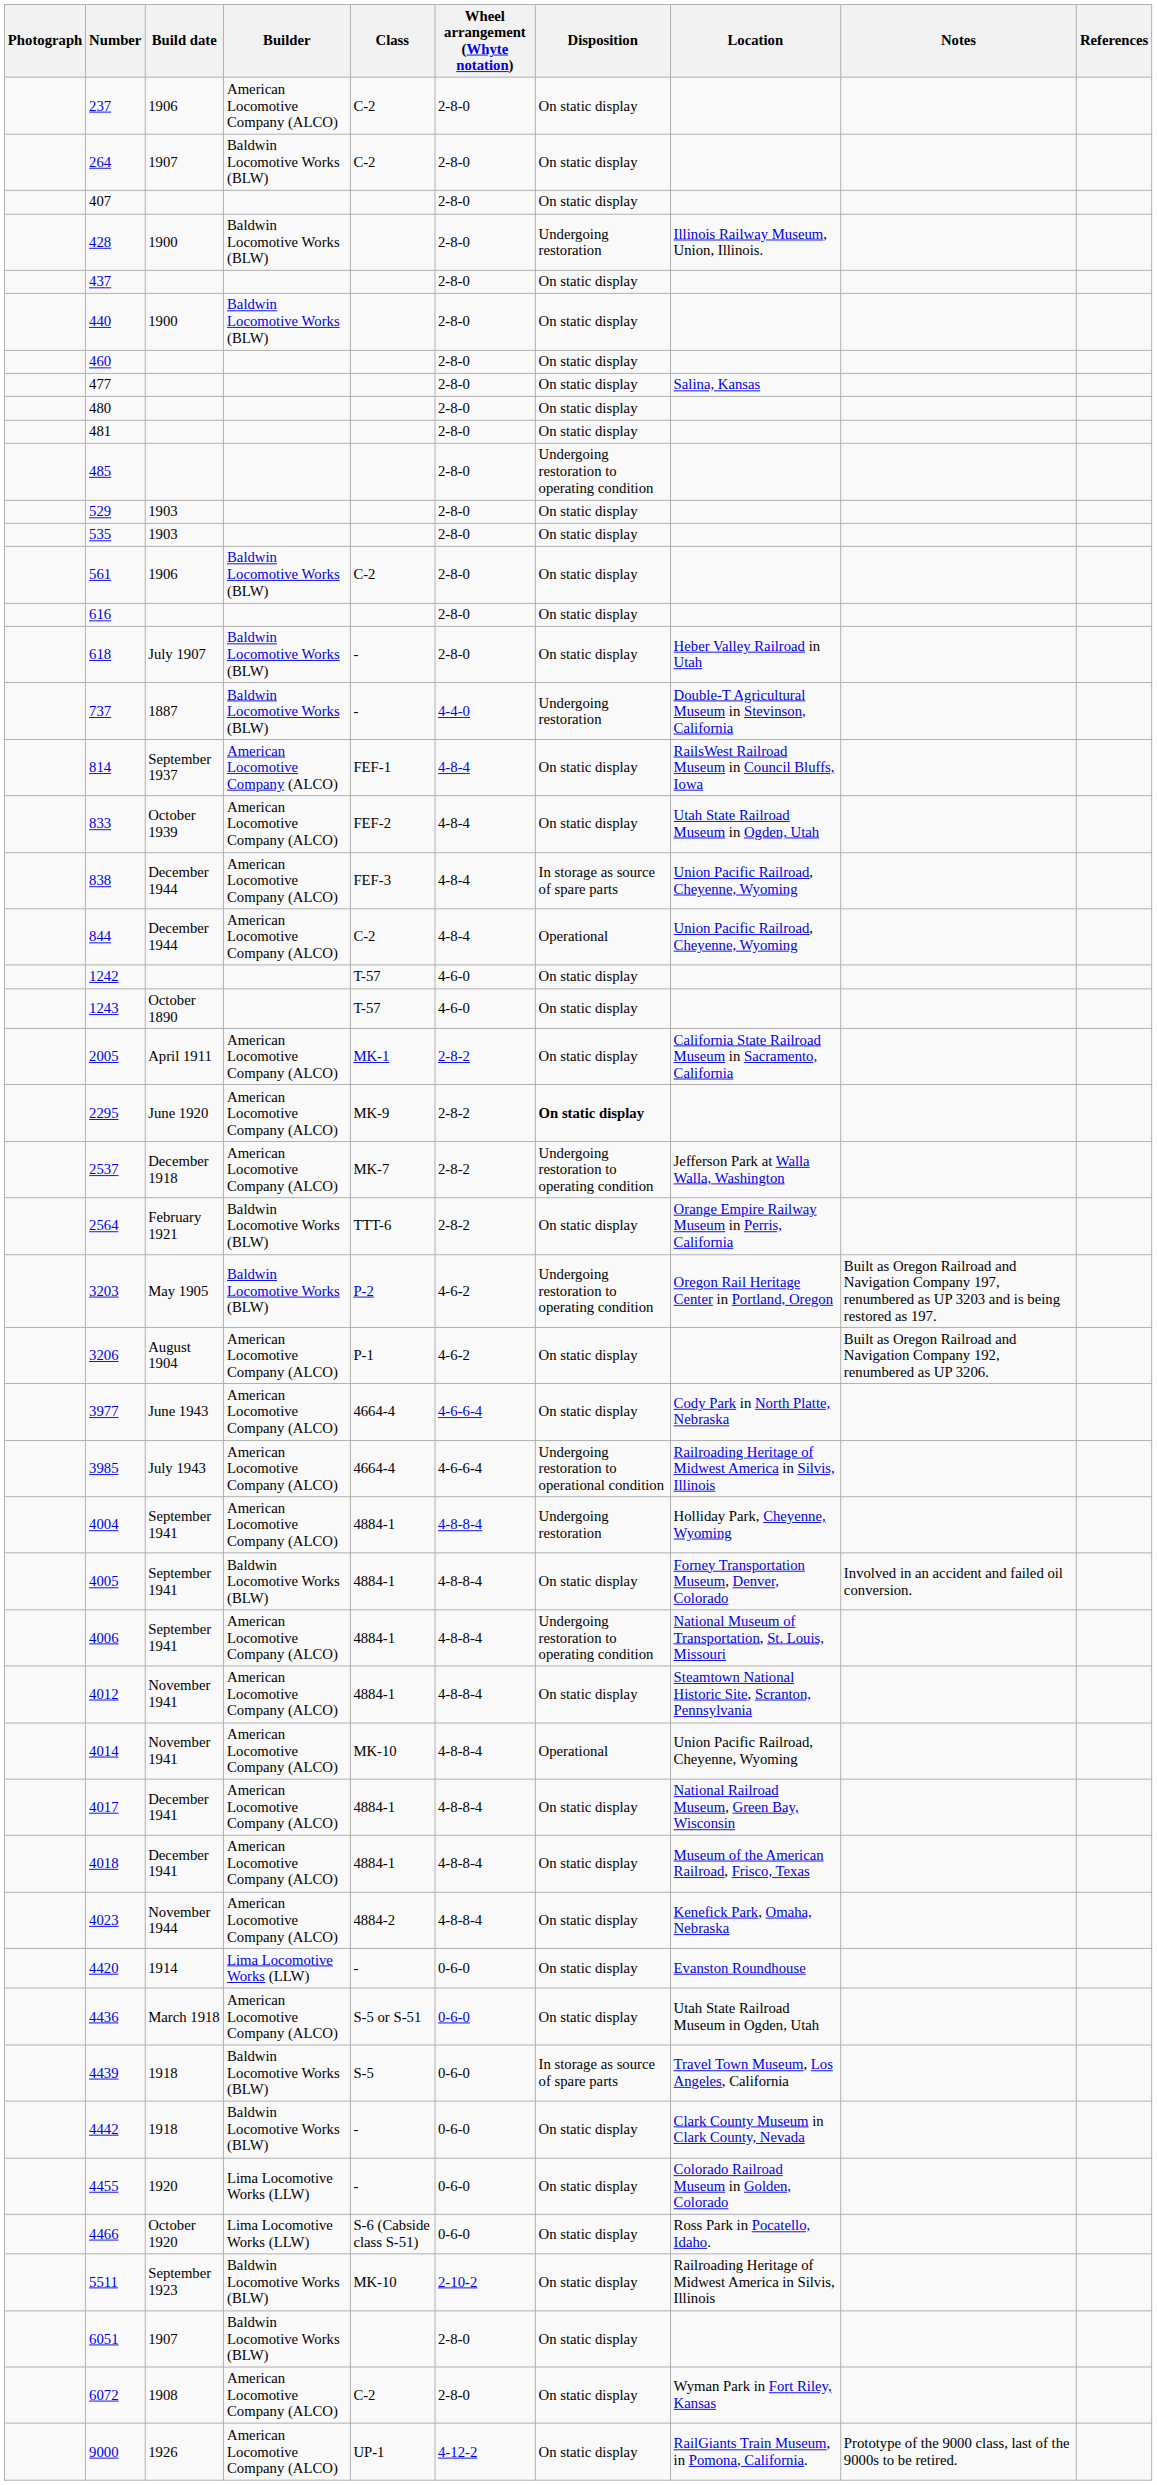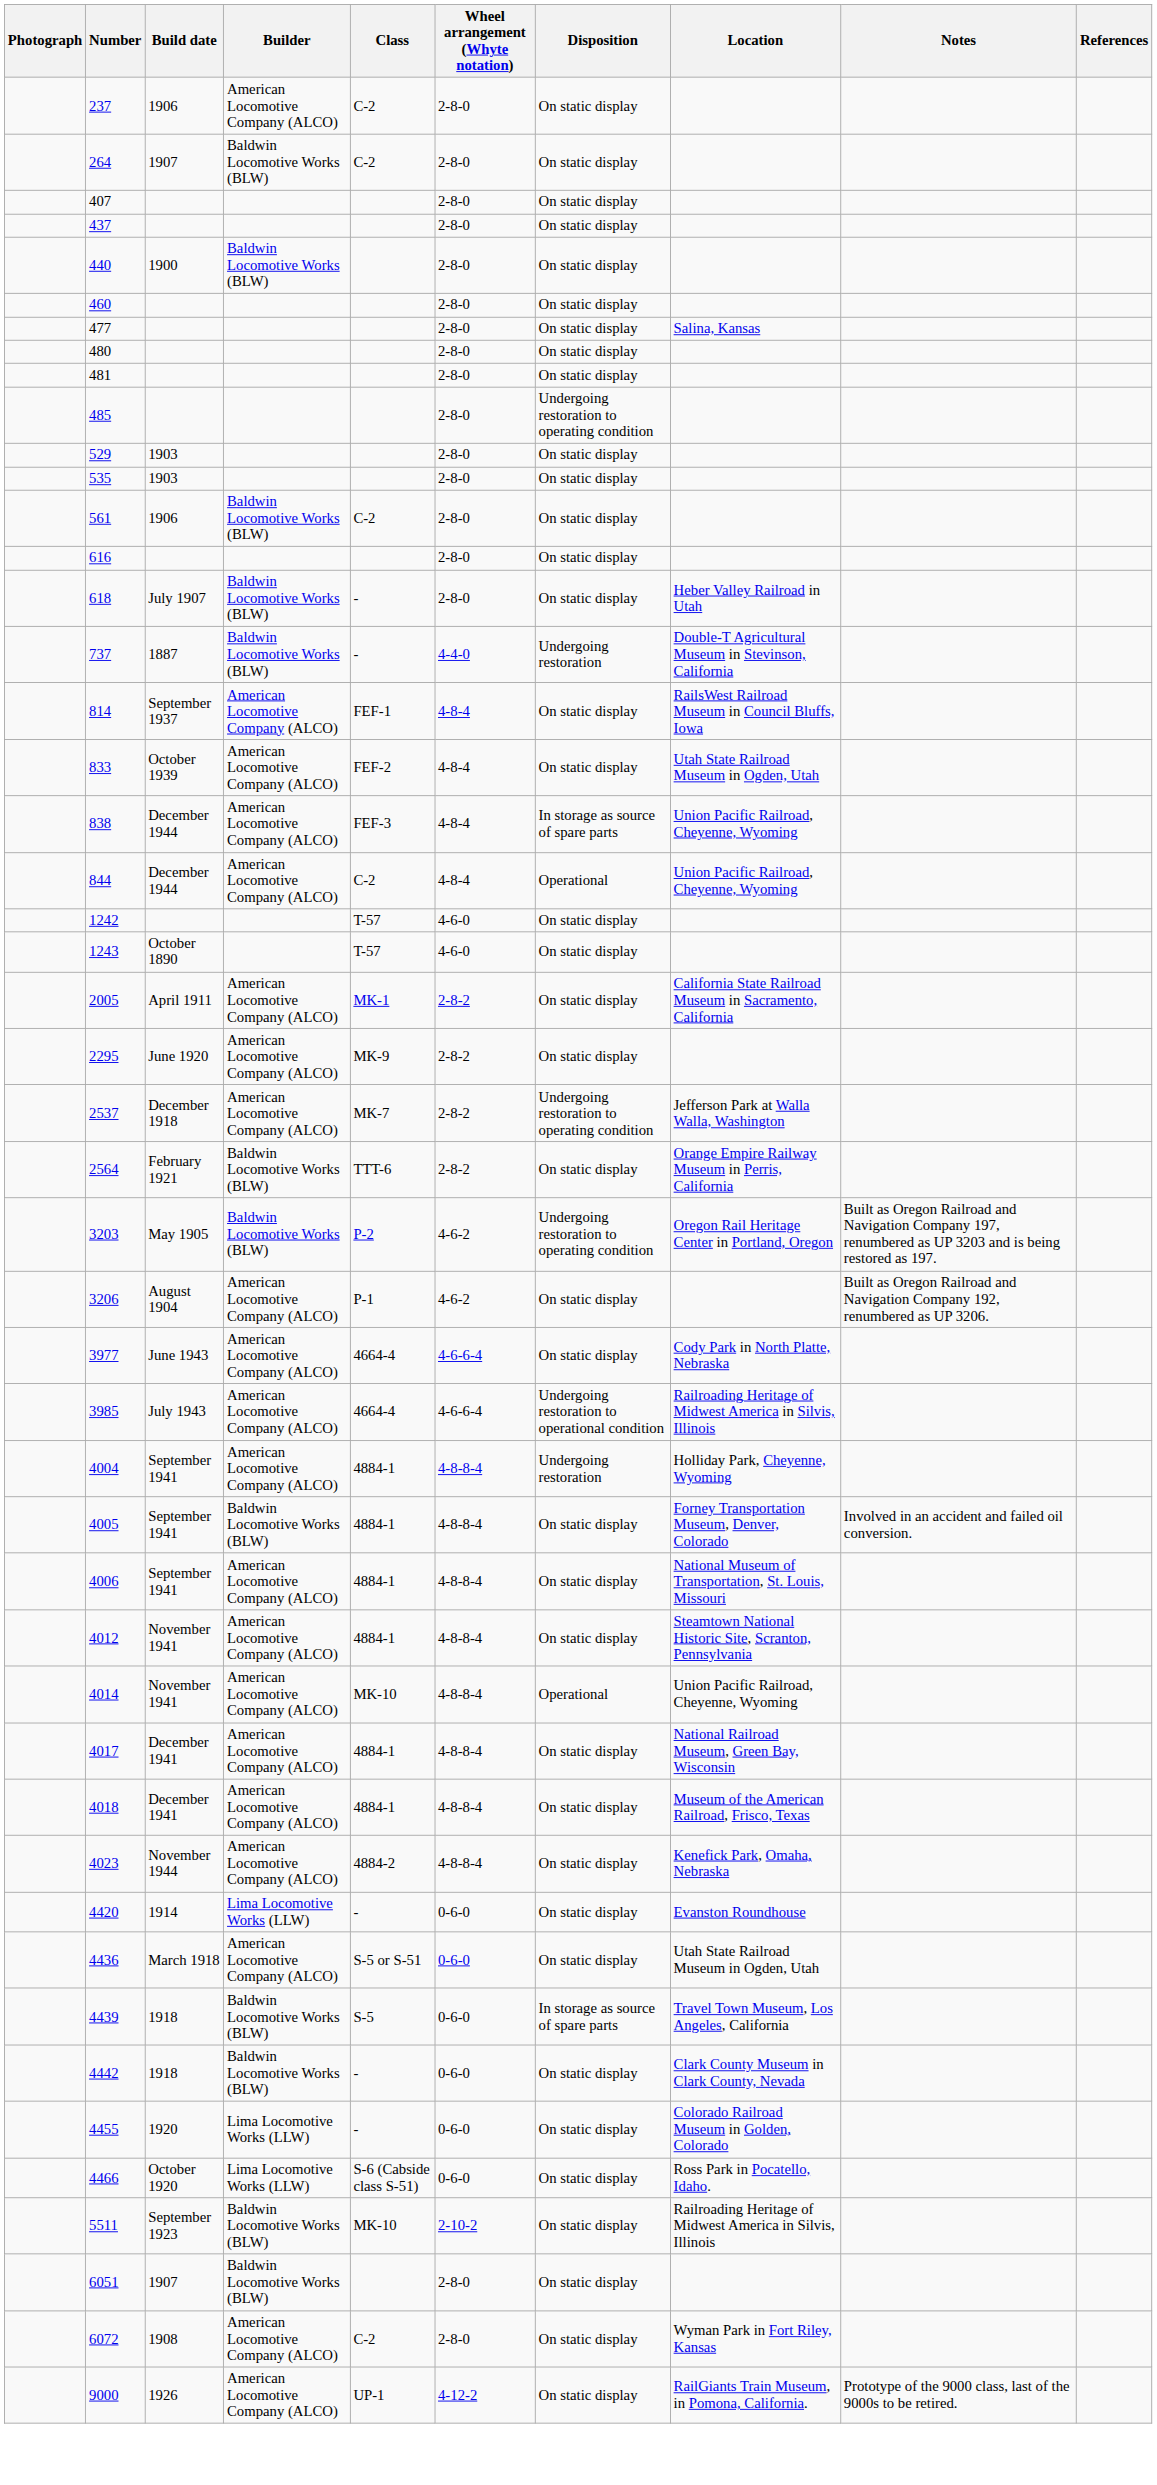 <table class="wikitable">
 <tr>
 <th>Photograph</th>
 <th>Number</th>
 <th>Build date</th>
 <th>Builder</th>
 <th>Class</th>
 <th>Wheel arrangement<br>(<a href='#'>Whyte notation</a>)</th>
 <th>Disposition</th>
 <th>Location</th>
 <th>Notes</th>
 <th>References</th>
 </tr>
 <tr>
 <td></td>
 <td><a href='#'>237</a></td>
 <td>1906</td>
 <td>American Locomotive Company (ALCO)</td>
 <td>C-2</td>
 <td>2-8-0</td>
 <td>On static display</td>
 <td></td>
 <td></td>
 <td></td>
 </tr>
 <tr>
 <td></td>
 <td><a href='#'>264</a></td>
 <td>1907</td>
 <td>Baldwin Locomotive Works (BLW)</td>
 <td>C-2</td>
 <td>2-8-0</td>
 <td>On static display</td>
 <td></td>
 <td></td>
 <td></td>
 </tr>
 <tr>
 <td></td>
 <td>407</td>
 <td></td>
 <td></td>
 <td></td>
 <td>2-8-0</td>
 <td>On static display</td>
 <td></td>
-<td></td>
-<td></td>
-</tr>
-<tr>
-<td></td>
-<td><a href='#'>428</a></td>
-<td>1900</td>
-<td>Baldwin Locomotive Works (BLW)</td>
-<td></td>
-<td>2-8-0</td>
-<td>Undergoing restoration</td>
-<td><a href='#'>Illinois Railway Museum</a>, Union, Illinois.</td>
 <td></td>
 <td></td>
 </tr>
 <tr>
 <td></td>
 <td><a href='#'>437</a></td>
 <td></td>
 <td></td>
 <td></td>
 <td>2-8-0</td>
 <td>On static display</td>
 <td></td>
 <td></td>
 <td></td>
 </tr>
 <tr>
 <td></td>
 <td><a href='#'>440</a></td>
 <td>1900</td>
 <td><a href='#'>Baldwin Locomotive Works</a> (BLW)</td>
 <td></td>
 <td>2-8-0</td>
 <td>On static display</td>
 <td></td>
 <td></td>
 <td></td>
 </tr>
 <tr>
 <td></td>
 <td><a href='#'>460</a></td>
 <td></td>
 <td></td>
 <td></td>
 <td>2-8-0</td>
 <td>On static display</td>
 <td></td>
 <td></td>
 <td></td>
 </tr>
 <tr>
 <td></td>
 <td>477</td>
 <td></td>
 <td></td>
 <td></td>
 <td>2-8-0</td>
 <td>On static display</td>
 <td><a href='#'>Salina, Kansas</a></td>
 <td></td>
 <td></td>
 </tr>
 <tr>
 <td></td>
 <td>480</td>
 <td></td>
 <td></td>
 <td></td>
 <td>2-8-0</td>
 <td>On static display</td>
 <td></td>
 <td></td>
 <td></td>
 </tr>
 <tr>
 <td></td>
 <td>481</td>
 <td></td>
 <td></td>
 <td></td>
 <td>2-8-0</td>
 <td>On static display</td>
 <td></td>
 <td></td>
 <td></td>
 </tr>
 <tr>
 <td></td>
 <td><a href='#'>485</a></td>
 <td></td>
 <td></td>
 <td></td>
 <td>2-8-0</td>
 <td>Undergoing restoration to operating condition</td>
 <td></td>
 <td></td>
 <td></td>
 </tr>
 <tr>
 <td></td>
 <td><a href='#'>529</a></td>
 <td>1903</td>
 <td></td>
 <td></td>
 <td>2-8-0</td>
 <td>On static display</td>
 <td></td>
 <td></td>
 <td></td>
 </tr>
 <tr>
 <td></td>
 <td><a href='#'>535</a></td>
 <td>1903</td>
 <td></td>
 <td></td>
 <td>2-8-0</td>
 <td>On static display</td>
 <td></td>
 <td></td>
 <td></td>
 </tr>
 <tr>
 <td></td>
 <td><a href='#'>561</a></td>
 <td>1906</td>
 <td><a href='#'>Baldwin Locomotive Works</a> (BLW)</td>
 <td>C-2</td>
 <td>2-8-0</td>
 <td>On static display</td>
 <td></td>
 <td></td>
 <td></td>
 </tr>
 <tr>
 <td></td>
 <td><a href='#'>616</a></td>
 <td></td>
 <td></td>
 <td></td>
 <td>2-8-0</td>
 <td>On static display</td>
 <td></td>
 <td></td>
 <td></td>
 </tr>
 <tr>
 <td></td>
 <td><a href='#'>618</a></td>
 <td>July 1907</td>
 <td><a href='#'>Baldwin Locomotive Works</a> (BLW)</td>
 <td>-</td>
 <td>2-8-0</td>
 <td>On static display</td>
 <td><a href='#'>Heber Valley Railroad</a> in <a href='#'>Utah</a></td>
 <td></td>
 <td></td>
 </tr>
 <tr>
 <td></td>
 <td><a href='#'>737</a></td>
 <td>1887</td>
 <td><a href='#'>Baldwin Locomotive Works</a> (BLW)</td>
 <td>-</td>
 <td><a href='#'>4-4-0</a></td>
 <td>Undergoing restoration</td>
 <td><a href='#'>Double-T Agricultural Museum</a> in <a href='#'>Stevinson, California</a></td>
 <td></td>
 <td></td>
 </tr>
 <tr>
 <td></td>
 <td><a href='#'>814</a></td>
 <td>September 1937</td>
 <td><a href='#'>American Locomotive Company</a> (ALCO)</td>
 <td>FEF-1</td>
 <td><a href='#'>4-8-4</a></td>
 <td>On static display</td>
 <td><a href='#'>RailsWest Railroad Museum</a> in <a href='#'>Council Bluffs, Iowa</a></td>
 <td></td>
 <td></td>
 </tr>
 <tr>
 <td></td>
 <td><a href='#'>833</a></td>
 <td>October 1939</td>
 <td>American Locomotive Company (ALCO)</td>
 <td>FEF-2</td>
 <td>4-8-4</td>
 <td>On static display</td>
 <td><a href='#'>Utah State Railroad Museum</a> in <a href='#'>Ogden, Utah</a></td>
 <td></td>
 <td></td>
 </tr>
 <tr>
 <td></td>
 <td><a href='#'>838</a></td>
 <td>December 1944</td>
 <td>American Locomotive Company (ALCO)</td>
 <td>FEF-3</td>
 <td>4-8-4</td>
 <td>In storage as source of spare parts</td>
 <td><a href='#'>Union Pacific Railroad</a>, <a href='#'>Cheyenne, Wyoming</a></td>
 <td></td>
 <td></td>
 </tr>
 <tr>
 <td></td>
 <td><a href='#'>844</a></td>
 <td>December 1944</td>
 <td>American Locomotive Company (ALCO)</td>
 <td>C-2</td>
 <td>4-8-4</td>
 <td>Operational</td>
 <td><a href='#'>Union Pacific Railroad</a>, <a href='#'>Cheyenne, Wyoming</a></td>
 <td></td>
 <td></td>
 </tr>
 <tr>
 <td></td>
 <td><a href='#'>1242</a></td>
 <td></td>
 <td></td>
 <td>T-57</td>
 <td>4-6-0</td>
 <td>On static display</td>
 <td></td>
 <td></td>
 <td></td>
 </tr>
 <tr>
 <td></td>
 <td><a href='#'>1243</a></td>
 <td>October 1890</td>
 <td></td>
 <td>T-57</td>
 <td>4-6-0</td>
 <td>On static display</td>
 <td></td>
 <td></td>
 <td></td>
 </tr>
 <tr>
 <td></td>
 <td><a href='#'>2005</a></td>
 <td>April 1911</td>
 <td>American Locomotive Company (ALCO)</td>
 <td><a href='#'>MK-1</a></td>
 <td><a href='#'>2-8-2</a></td>
 <td>On static display</td>
 <td><a href='#'>California State Railroad Museum</a> in <a href='#'>Sacramento, California</a></td>
 <td></td>
 <td></td>
 </tr>
 <tr>
 <td></td>
 <td><a href='#'>2295</a></td>
 <td>June 1920</td>
 <td>American Locomotive Company (ALCO)</td>
 <td>MK-9</td>
 <td>2-8-2</td>
-<td><strong>On static display</strong></td>
+<td>On static display</td>
 <td></td>
 <td></td>
 <td></td>
 </tr>
 <tr>
 <td></td>
 <td><a href='#'>2537</a></td>
 <td>December 1918</td>
 <td>American Locomotive Company (ALCO)</td>
 <td>MK-7</td>
 <td>2-8-2</td>
 <td>Undergoing restoration to operating condition</td>
 <td>Jefferson Park at <a href='#'>Walla Walla, Washington</a></td>
 <td></td>
 <td></td>
 </tr>
 <tr>
 <td></td>
 <td><a href='#'>2564</a></td>
 <td>February 1921</td>
 <td>Baldwin Locomotive Works (BLW)</td>
 <td>TTT-6</td>
 <td>2-8-2</td>
 <td>On static display</td>
 <td><a href='#'>Orange Empire Railway Museum</a> in <a href='#'>Perris, California</a></td>
 <td></td>
 <td></td>
 </tr>
 <tr>
 <td></td>
 <td><a href='#'>3203</a></td>
 <td>May 1905</td>
 <td><a href='#'>Baldwin Locomotive Works</a> (BLW)</td>
 <td><a href='#'>P-2</a></td>
 <td>4-6-2</td>
 <td>Undergoing restoration to operating condition</td>
 <td><a href='#'>Oregon Rail Heritage Center</a> in <a href='#'>Portland, Oregon</a></td>
 <td>Built as Oregon Railroad and Navigation Company 197, renumbered as UP 3203 and is being restored as 197.</td>
 <td></td>
 </tr>
 <tr>
 <td></td>
 <td><a href='#'>3206</a></td>
 <td>August 1904</td>
 <td>American Locomotive Company (ALCO)</td>
 <td>P-1</td>
 <td>4-6-2</td>
 <td>On static display</td>
 <td></td>
 <td>Built as Oregon Railroad and Navigation Company 192, renumbered as UP 3206.</td>
 <td></td>
 </tr>
 <tr>
 <td></td>
 <td><a href='#'>3977</a></td>
 <td>June 1943</td>
 <td>American Locomotive Company (ALCO)</td>
 <td>4664-4</td>
 <td><a href='#'>4-6-6-4</a></td>
 <td>On static display</td>
 <td><a href='#'>Cody Park</a> in <a href='#'>North Platte, Nebraska</a></td>
 <td></td>
 <td></td>
 </tr>
 <tr>
 <td></td>
 <td><a href='#'>3985</a></td>
 <td>July 1943</td>
 <td>American Locomotive Company (ALCO)</td>
 <td>4664-4</td>
 <td>4-6-6-4</td>
 <td>Undergoing restoration to operational condition</td>
 <td><a href='#'>Railroading Heritage of Midwest America</a> in <a href='#'>Silvis, Illinois</a></td>
 <td></td>
 <td></td>
 </tr>
 <tr>
 <td></td>
 <td><a href='#'>4004</a></td>
 <td>September 1941</td>
 <td>American Locomotive Company (ALCO)</td>
 <td>4884-1</td>
 <td><a href='#'>4-8-8-4</a></td>
 <td>Undergoing restoration</td>
 <td>Holliday Park, <a href='#'>Cheyenne, Wyoming</a></td>
 <td></td>
 <td></td>
 </tr>
 <tr>
 <td></td>
 <td><a href='#'>4005</a></td>
 <td>September 1941</td>
 <td>Baldwin Locomotive Works (BLW)</td>
 <td>4884-1</td>
 <td>4-8-8-4</td>
 <td>On static display</td>
 <td><a href='#'>Forney Transportation Museum</a>, <a href='#'>Denver, Colorado</a></td>
 <td>Involved in an accident and failed oil conversion.</td>
 <td></td>
 </tr>
 <tr>
 <td></td>
 <td><a href='#'>4006</a></td>
 <td>September 1941</td>
 <td>American Locomotive Company (ALCO)</td>
 <td>4884-1</td>
 <td>4-8-8-4</td>
-<td>Undergoing restoration to operating condition</td>
+<td>On static display</td>
 <td><a href='#'>National Museum of Transportation</a>, <a href='#'>St. Louis, Missouri</a></td>
 <td></td>
 <td></td>
 </tr>
 <tr>
 <td></td>
 <td><a href='#'>4012</a></td>
 <td>November 1941</td>
 <td>American Locomotive Company (ALCO)</td>
 <td>4884-1</td>
 <td>4-8-8-4</td>
 <td>On static display</td>
 <td><a href='#'>Steamtown National Historic Site</a>, <a href='#'>Scranton, Pennsylvania</a></td>
 <td></td>
 <td></td>
 </tr>
 <tr>
 <td></td>
 <td><a href='#'>4014</a></td>
 <td>November 1941</td>
 <td>American Locomotive Company (ALCO)</td>
 <td>MK-10</td>
 <td>4-8-8-4</td>
 <td>Operational</td>
 <td>Union Pacific Railroad, Cheyenne, Wyoming</td>
 <td></td>
 <td></td>
 </tr>
 <tr>
 <td></td>
 <td><a href='#'>4017</a></td>
 <td>December 1941</td>
 <td>American Locomotive Company (ALCO)</td>
 <td>4884-1</td>
 <td>4-8-8-4</td>
 <td>On static display</td>
 <td><a href='#'>National Railroad Museum</a>, <a href='#'>Green Bay, Wisconsin</a></td>
 <td></td>
 <td></td>
 </tr>
 <tr>
 <td></td>
 <td><a href='#'>4018</a></td>
 <td>December 1941</td>
 <td>American Locomotive Company (ALCO)</td>
 <td>4884-1</td>
 <td>4-8-8-4</td>
 <td>On static display</td>
 <td><a href='#'>Museum of the American Railroad</a>, <a href='#'>Frisco, Texas</a></td>
 <td></td>
 <td></td>
 </tr>
 <tr>
 <td></td>
 <td><a href='#'>4023</a></td>
 <td>November 1944</td>
 <td>American Locomotive Company (ALCO)</td>
 <td>4884-2</td>
 <td>4-8-8-4</td>
 <td>On static display</td>
 <td><a href='#'>Kenefick Park</a>, <a href='#'>Omaha, Nebraska</a></td>
 <td></td>
 <td></td>
 </tr>
 <tr>
 <td></td>
 <td><a href='#'>4420</a></td>
 <td>1914</td>
 <td><a href='#'>Lima Locomotive Works</a> (LLW)</td>
 <td>-</td>
 <td>0-6-0</td>
 <td>On static display</td>
 <td><a href='#'>Evanston Roundhouse</a></td>
 <td></td>
 <td></td>
 </tr>
 <tr>
 <td></td>
 <td><a href='#'>4436</a></td>
 <td>March 1918</td>
 <td>American Locomotive Company (ALCO)</td>
 <td>S-5 or S-51</td>
 <td><a href='#'>0-6-0</a></td>
 <td>On static display</td>
 <td>Utah State Railroad Museum in Ogden, Utah</td>
 <td></td>
 <td></td>
 </tr>
 <tr>
 <td></td>
 <td><a href='#'>4439</a></td>
 <td>1918</td>
 <td>Baldwin Locomotive Works (BLW)</td>
 <td>S-5</td>
 <td>0-6-0</td>
 <td>In storage as source of spare parts</td>
 <td><a href='#'>Travel Town Museum</a>, <a href='#'>Los Angeles</a>, California</td>
 <td></td>
 <td></td>
 </tr>
 <tr>
 <td></td>
 <td><a href='#'>4442</a></td>
 <td>1918</td>
 <td>Baldwin Locomotive Works (BLW)</td>
 <td>-</td>
 <td>0-6-0</td>
 <td>On static display</td>
 <td><a href='#'>Clark County Museum</a> in <a href='#'>Clark County, Nevada</a></td>
 <td></td>
 <td></td>
 </tr>
 <tr>
 <td></td>
 <td><a href='#'>4455</a></td>
 <td>1920</td>
 <td>Lima Locomotive Works (LLW)</td>
 <td>-</td>
 <td>0-6-0</td>
 <td>On static display</td>
 <td><a href='#'>Colorado Railroad Museum</a> in <a href='#'>Golden, Colorado</a></td>
 <td></td>
 <td></td>
 </tr>
 <tr>
 <td></td>
 <td><a href='#'>4466</a></td>
 <td>October 1920</td>
 <td>Lima Locomotive Works (LLW)</td>
 <td>S-6 (Cabside class S-51)</td>
 <td>0-6-0</td>
 <td>On static display</td>
 <td>Ross Park in <a href='#'>Pocatello, Idaho</a>.</td>
 <td></td>
 <td></td>
 </tr>
 <tr>
 <td></td>
 <td><a href='#'>5511</a></td>
 <td>September 1923</td>
 <td>Baldwin Locomotive Works (BLW)</td>
 <td>MK-10</td>
 <td><a href='#'>2-10-2</a></td>
 <td>On static display</td>
 <td>Railroading Heritage of Midwest America in Silvis, Illinois</td>
 <td></td>
 <td></td>
 </tr>
 <tr>
 <td></td>
 <td><a href='#'>6051</a></td>
 <td>1907</td>
 <td>Baldwin Locomotive Works (BLW)</td>
 <td></td>
 <td>2-8-0</td>
 <td>On static display</td>
 <td></td>
 <td></td>
 <td></td>
 </tr>
 <tr>
 <td></td>
 <td><a href='#'>6072</a></td>
 <td>1908</td>
 <td>American Locomotive Company (ALCO)</td>
 <td>C-2</td>
 <td>2-8-0</td>
 <td>On static display</td>
 <td>Wyman Park in <a href='#'>Fort Riley, Kansas</a></td>
 <td></td>
 <td></td>
 </tr>
 <tr>
 <td></td>
 <td><a href='#'>9000</a></td>
 <td>1926</td>
 <td>American Locomotive Company (ALCO)</td>
 <td>UP-1</td>
 <td><a href='#'>4-12-2</a></td>
 <td>On static display</td>
 <td><a href='#'>RailGiants Train Museum</a>, in <a href='#'>Pomona, California</a>.</td>
 <td>Prototype of the 9000 class, last of the 9000s to be retired.</td>
 <td></td>
 </tr>
 </table>
